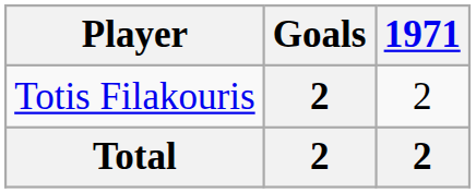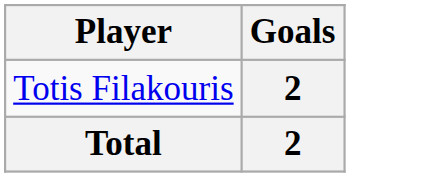 <table class="wikitable sortable" style="text-align:center;">
 <tr>
 <th>Player</th>
 <th>Goals</th>
-<th><a href='#'>1971</a></th>
 </tr>
 <tr>
 <td align="left"> <a href='#'>Totis Filakouris</a></td>
 <th>2</th>
-<td>2</td>
 </tr>
 <tr class="sortbottom">
 <th>Total</th>
 <th>2</th>
-<th>2</th>
 </tr>
 </table>
